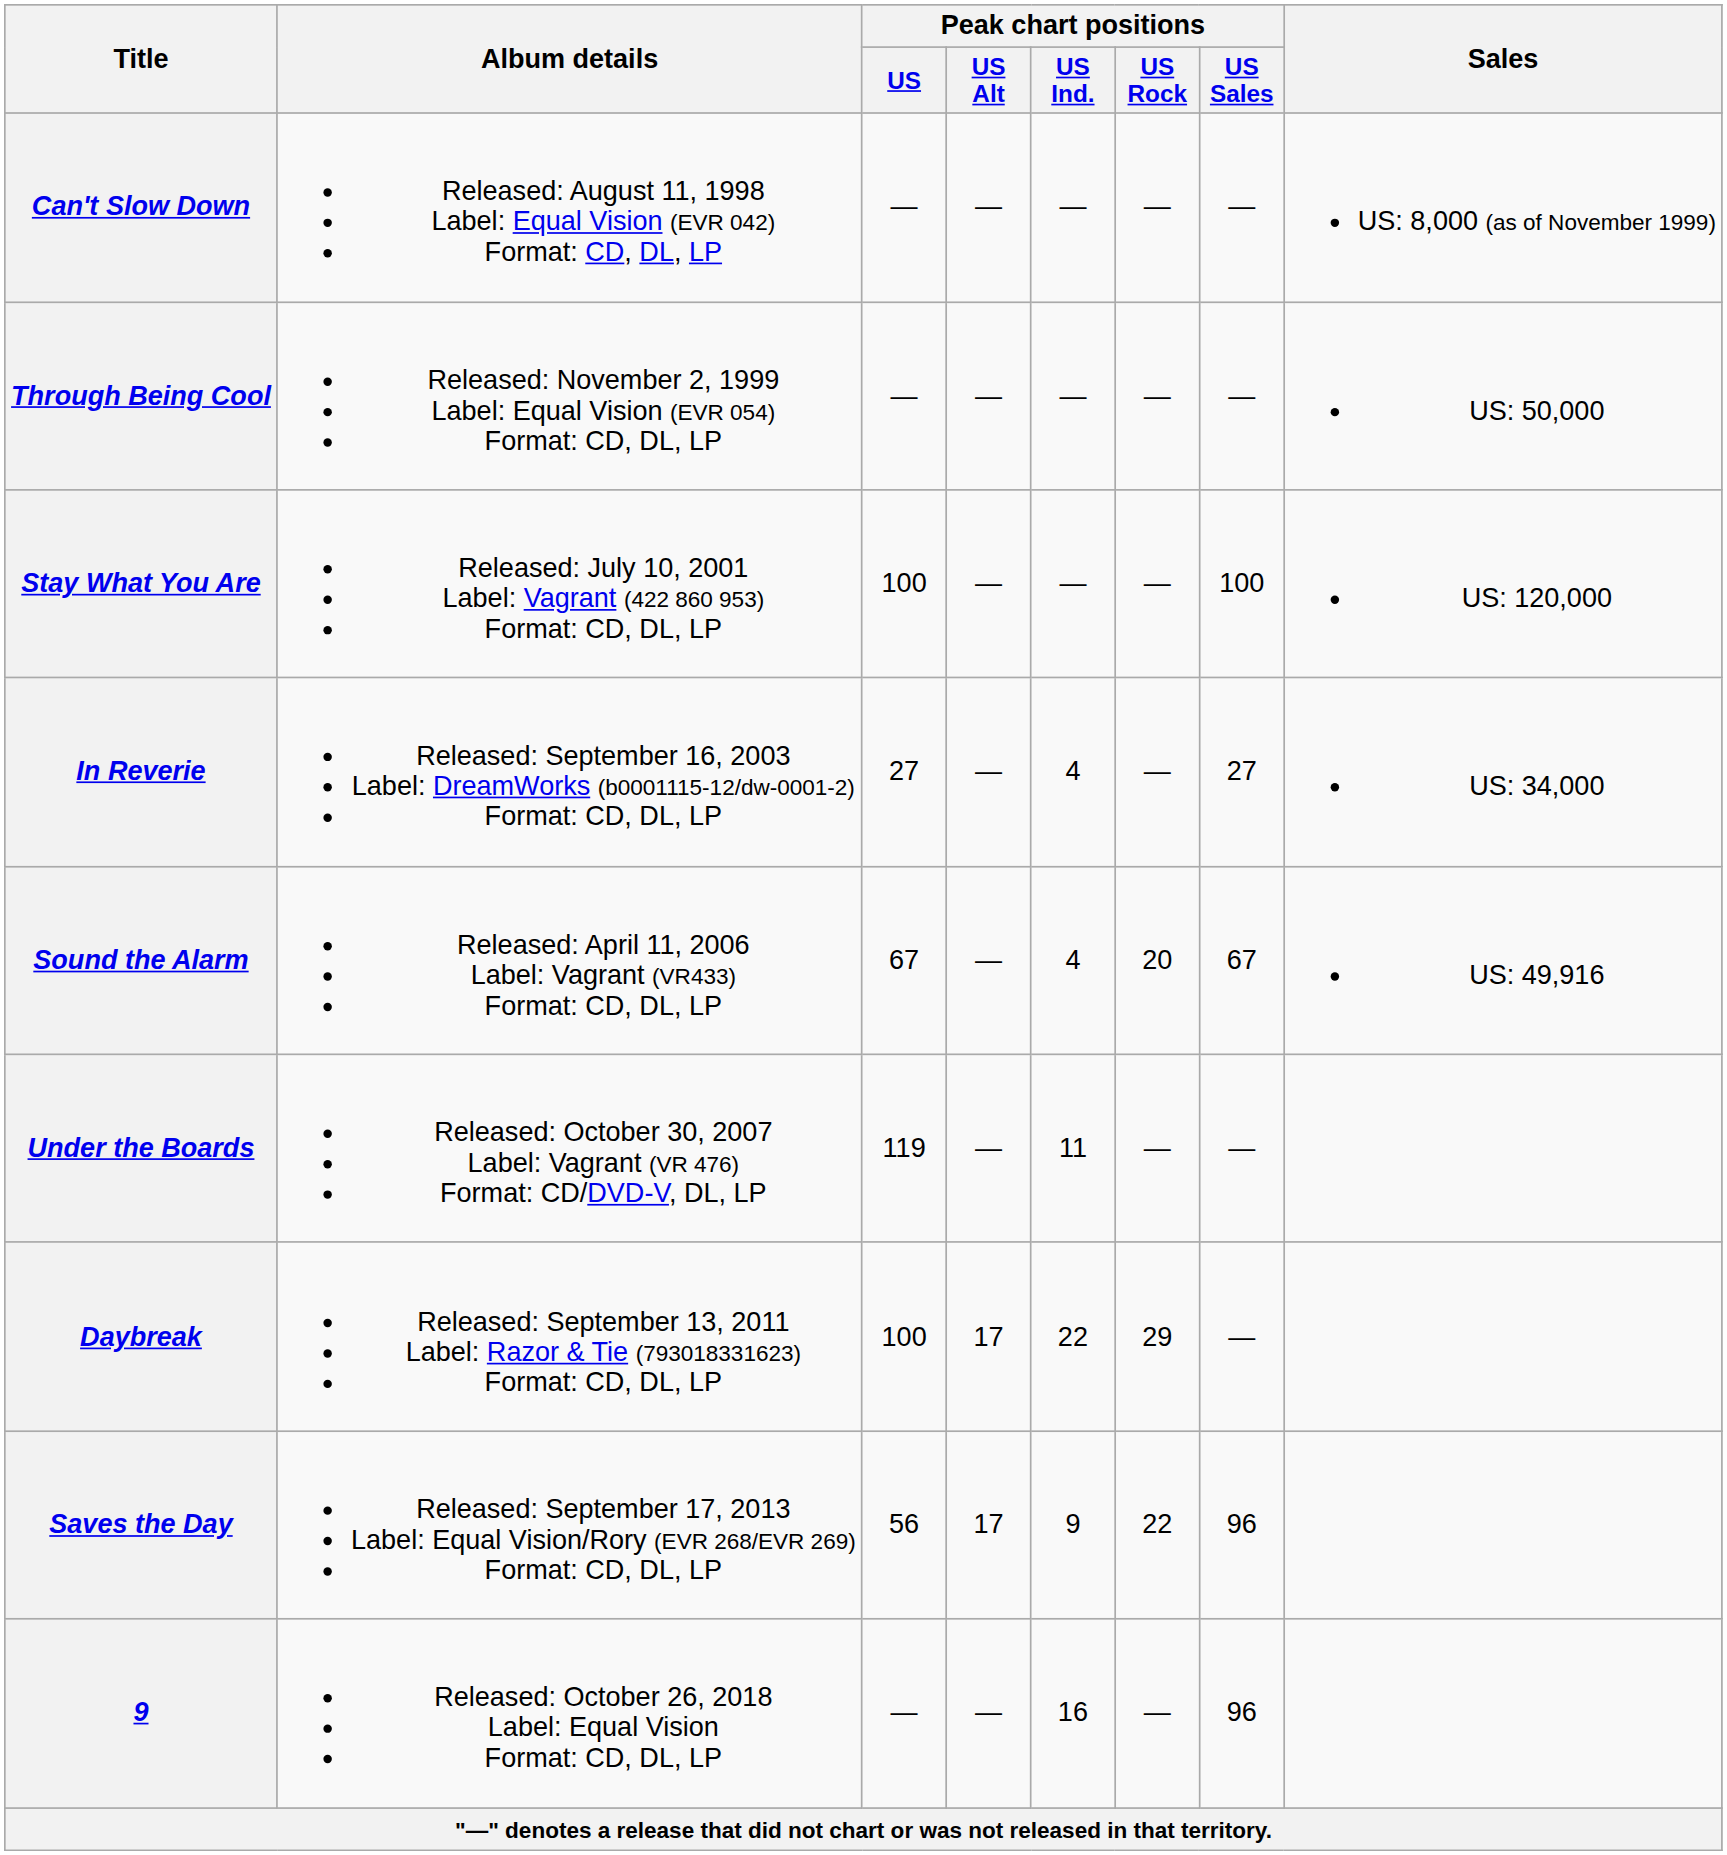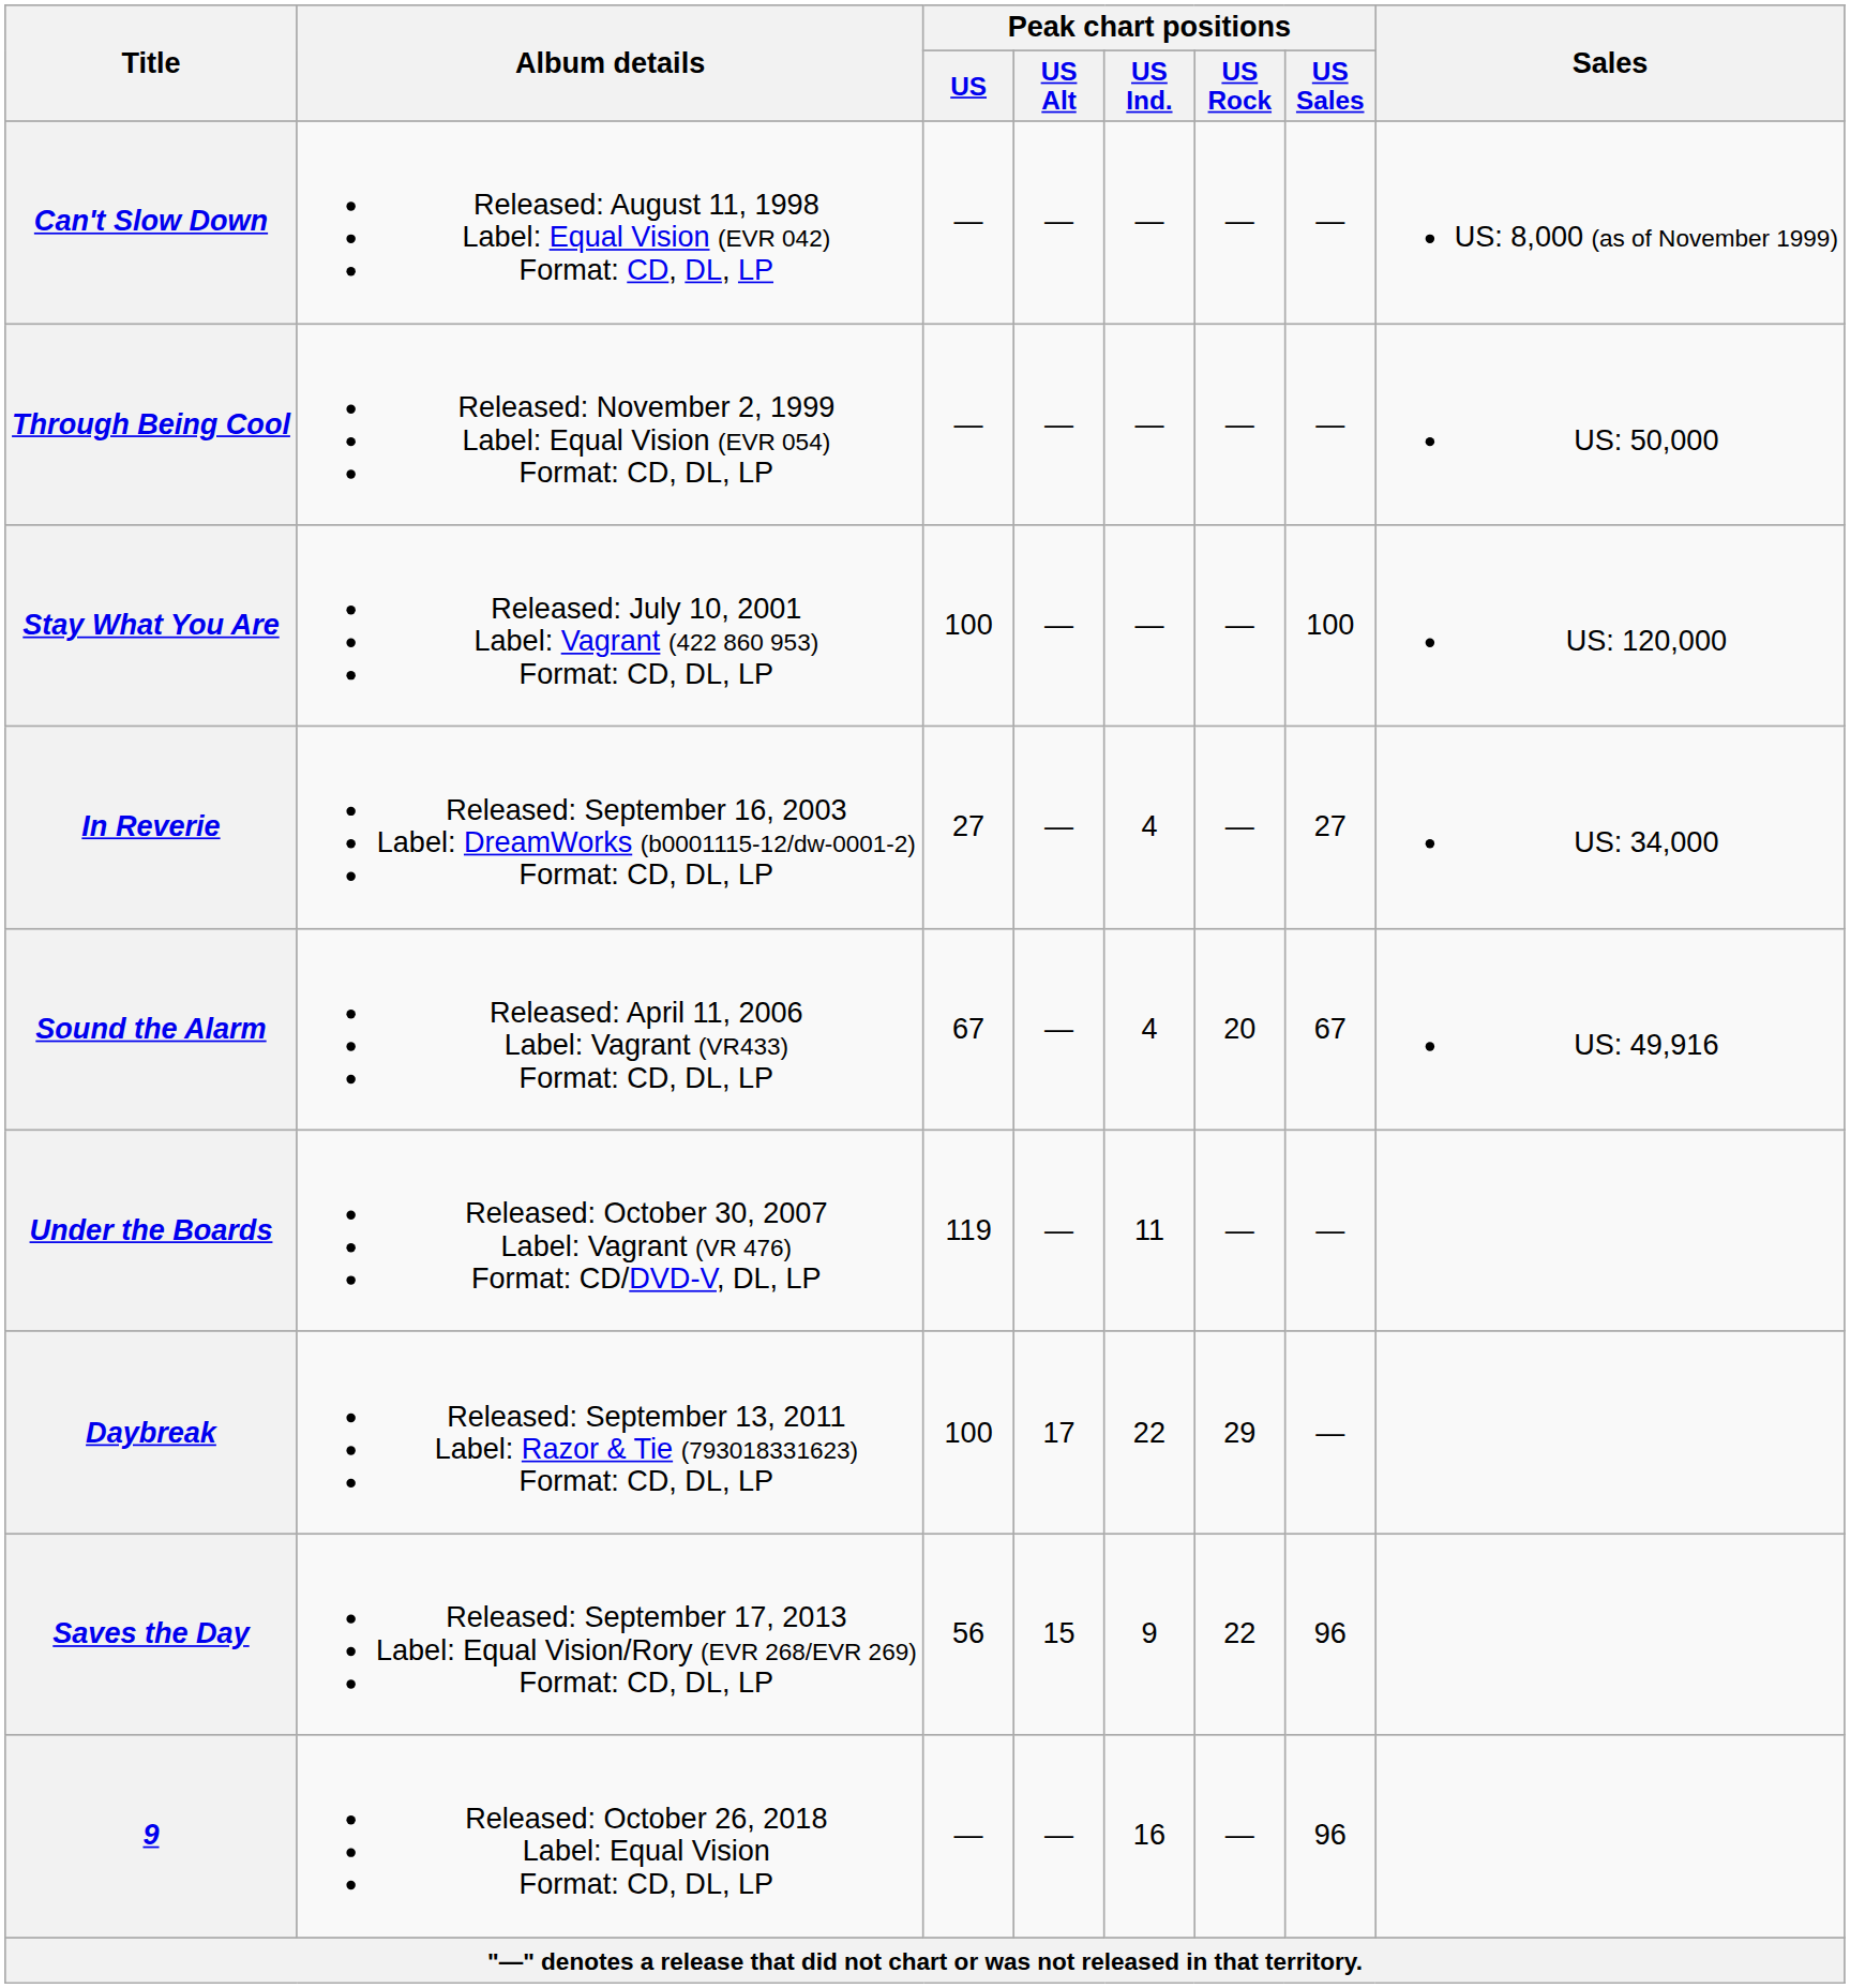 <table class="wikitable plainrowheaders" style="text-align:center;">
 <tr>
 <th scope="col" rowspan="2">Title</th>
 <th scope="col" rowspan="2">Album details</th>
 <th scope="col" colspan="5">Peak chart positions</th>
 <th scope="col" rowspan="2">Sales</th>
 </tr>
 <tr>
 <th scope="col" style="width:3em;font-size:90%;"><a href='#'>US</a><br></th>
 <th scope="col" style="width:3em;font-size:90%;"><a href='#'>US<br>Alt</a><br></th>
 <th scope="col" style="width:3em;font-size:90%;"><a href='#'>US<br>Ind.</a><br></th>
 <th scope="col" style="width:3em;font-size:90%;"><a href='#'>US<br>Rock</a><br></th>
 <th scope="col" style="width:3em;font-size:90%;"><a href='#'>US<br>Sales</a><br></th>
 </tr>
 <tr>
 <th scope="row"><em><a href='#'>Can't Slow Down</a></em></th>
 <td><br><ul><li>Released: August 11, 1998</li><li>Label: <a href='#'>Equal Vision</a> <small>(EVR 042)</small></li><li>Format: <a href='#'>CD</a>, <a href='#'>DL</a>, <a href='#'>LP</a></li></ul></td>
 <td style="text-align:center;">—</td>
 <td style="text-align:center;">—</td>
 <td style="text-align:center;">—</td>
 <td style="text-align:center;">—</td>
 <td style="text-align:center;">—</td>
 <td><br><ul><li>US: 8,000 <small>(as of November 1999)</small></li></ul></td>
 </tr>
 <tr>
 <th scope="row"><em><a href='#'>Through Being Cool</a></em></th>
 <td><br><ul><li>Released: November 2, 1999</li><li>Label: Equal Vision <small>(EVR 054)</small></li><li>Format: CD, DL, LP</li></ul></td>
 <td style="text-align:center;">—</td>
 <td style="text-align:center;">—</td>
 <td style="text-align:center;">—</td>
 <td style="text-align:center;">—</td>
 <td style="text-align:center;">—</td>
 <td><br><ul><li>US: 50,000</li></ul></td>
 </tr>
 <tr>
 <th scope="row"><em><a href='#'>Stay What You Are</a></em></th>
 <td><br><ul><li>Released: July 10, 2001</li><li>Label: <a href='#'>Vagrant</a> <small>(422 860 953)</small></li><li>Format: CD, DL, LP</li></ul></td>
 <td style="text-align:center;">100</td>
 <td style="text-align:center;">—</td>
 <td style="text-align:center;">—</td>
 <td style="text-align:center;">—</td>
 <td style="text-align:center;">100</td>
 <td><br><ul><li>US: 120,000</li></ul></td>
 </tr>
 <tr>
 <th scope="row"><em><a href='#'>In Reverie</a></em></th>
 <td><br><ul><li>Released: September 16, 2003</li><li>Label: <a href='#'>DreamWorks</a> <small>(b0001115-12/dw-0001-2)</small></li><li>Format: CD, DL, LP</li></ul></td>
 <td style="text-align:center;">27</td>
 <td style="text-align:center;">—</td>
 <td style="text-align:center;">4</td>
 <td style="text-align:center;">—</td>
 <td style="text-align:center;">27</td>
 <td><br><ul><li>US: 34,000</li></ul></td>
 </tr>
 <tr>
 <th scope="row"><em><a href='#'>Sound the Alarm</a></em></th>
 <td><br><ul><li>Released: April 11, 2006</li><li>Label: Vagrant <small>(VR433)</small></li><li>Format: CD, DL, LP</li></ul></td>
 <td style="text-align:center;">67</td>
 <td style="text-align:center;">—</td>
 <td style="text-align:center;">4</td>
 <td style="text-align:center;">20</td>
 <td style="text-align:center;">67</td>
 <td><br><ul><li>US: 49,916</li></ul></td>
 </tr>
 <tr>
 <th scope="row"><em><a href='#'>Under the Boards</a></em></th>
 <td><br><ul><li>Released: October 30, 2007</li><li>Label: Vagrant <small>(VR 476)</small></li><li>Format: CD/<a href='#'>DVD-V</a>, DL, LP</li></ul></td>
 <td style="text-align:center;">119</td>
 <td style="text-align:center;">—</td>
 <td style="text-align:center;">11</td>
 <td style="text-align:center;">—</td>
 <td style="text-align:center;">—</td>
 <td></td>
 </tr>
 <tr>
 <th scope="row"><em><a href='#'>Daybreak</a></em></th>
 <td><br><ul><li>Released: September 13, 2011</li><li>Label: <a href='#'>Razor & Tie</a> <small>(793018331623)</small></li><li>Format: CD, DL, LP</li></ul></td>
 <td style="text-align:center;">100</td>
 <td style="text-align:center;">17</td>
 <td style="text-align:center;">22</td>
 <td style="text-align:center;">29</td>
 <td style="text-align:center;">—</td>
 <td></td>
 </tr>
 <tr>
 <th scope="row"><em><a href='#'>Saves the Day</a></em></th>
 <td><br><ul><li>Released: September 17, 2013</li><li>Label:  Equal Vision/Rory <small>(EVR 268/EVR 269)</small></li><li>Format: CD, DL, LP</li></ul></td>
 <td style="text-align:center;">56</td>
-<td style="text-align:center;">17</td>
+<td style="text-align:center;">15</td>
 <td style="text-align:center;">9</td>
 <td style="text-align:center;">22</td>
 <td style="text-align:center;">96</td>
 <td></td>
 </tr>
 <tr>
 <th scope="row"><em><a href='#'>9</a></em></th>
 <td><br><ul><li>Released: October 26, 2018</li><li>Label:  Equal Vision</li><li>Format: CD, DL, LP</li></ul></td>
 <td style="text-align:center;">—</td>
 <td style="text-align:center;">—</td>
 <td style="text-align:center;">16</td>
 <td style="text-align:center;">—</td>
 <td style="text-align:center;">96</td>
 <td></td>
 </tr>
 <tr>
 <th colspan="9"><small>"—" denotes a release that did not chart or was not released in that territory.</small></th>
 </tr>
 </table>
